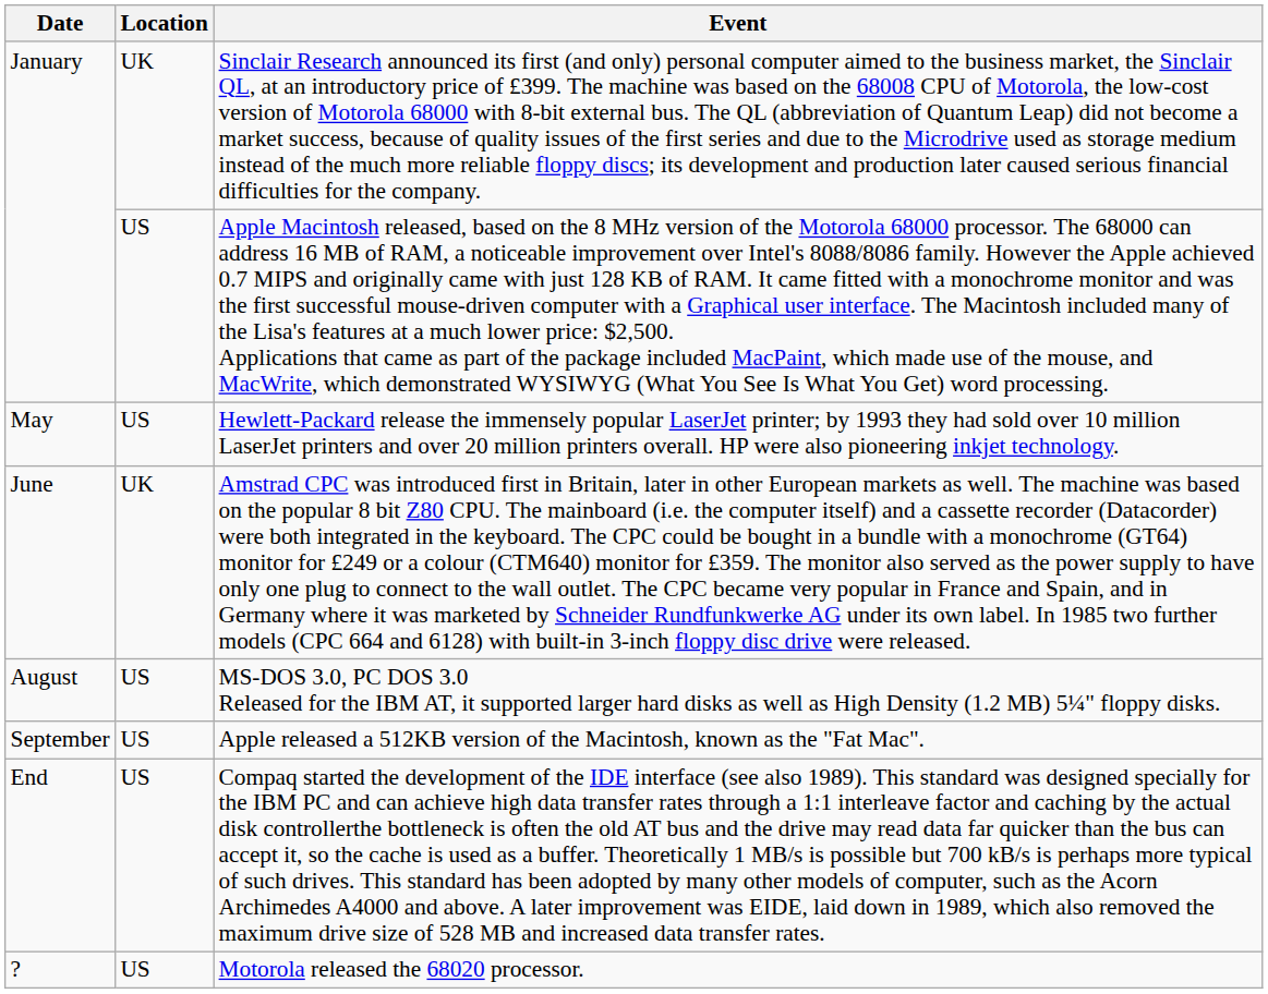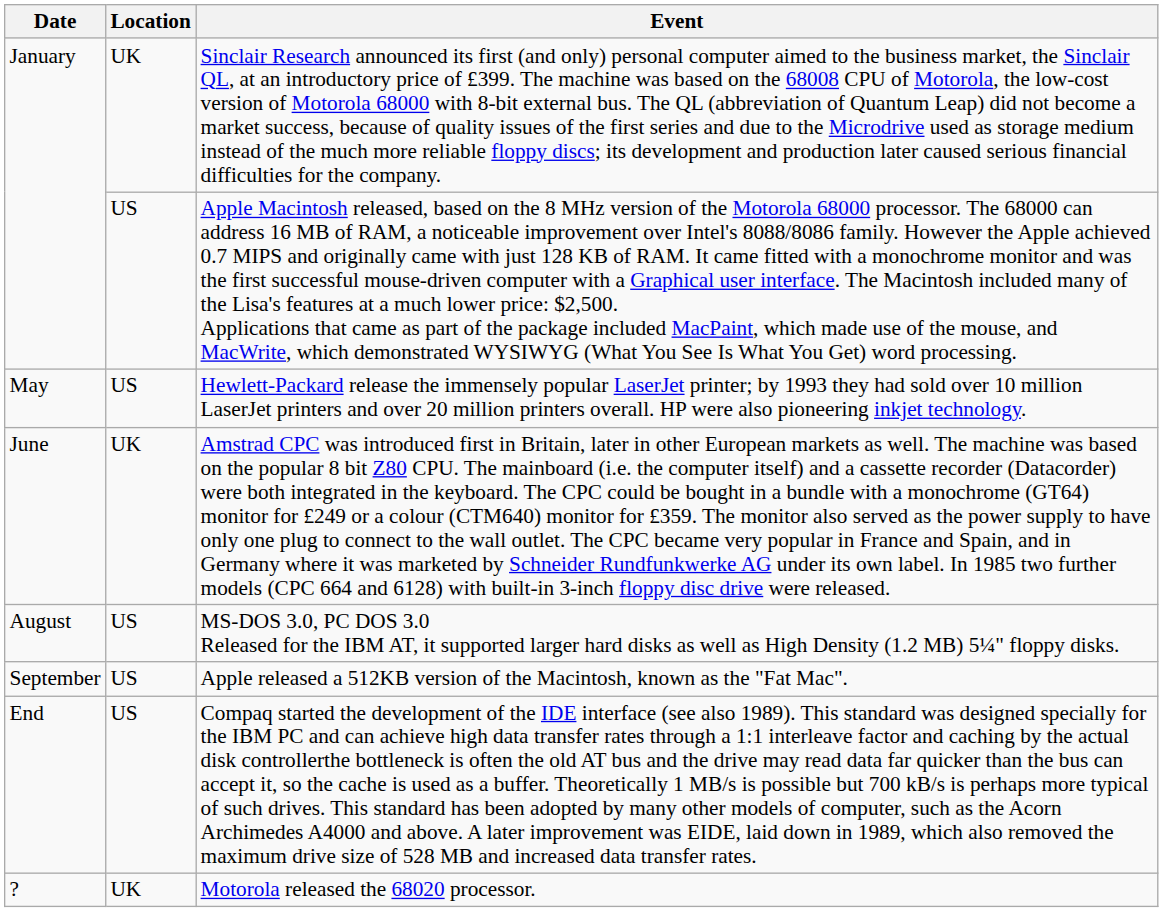 <table class="wikitable sortable">
 <tr>
 <th>Date</th>
 <th>Location</th>
 <th class="unsortable">Event</th>
 </tr>
 <tr valign="top">
 <td rowspan="2">January</td>
 <td>UK</td>
 <td><a href='#'>Sinclair Research</a> announced its first (and only) personal computer aimed to the business market, the <a href='#'>Sinclair QL</a>, at an introductory price of £399. The machine was based on the <a href='#'>68008</a> CPU of <a href='#'>Motorola</a>, the low-cost version of <a href='#'>Motorola 68000</a> with 8-bit external bus. The QL (abbreviation of Quantum Leap) did not become a market success, because of quality issues of the first series and due to the <a href='#'>Microdrive</a> used as storage medium instead of the much more reliable <a href='#'>floppy discs</a>; its development and production later caused serious financial difficulties for the company.</td>
 </tr>
 <tr valign="top">
 <td>US</td>
 <td><a href='#'>Apple Macintosh</a> released, based on the 8 MHz version of the <a href='#'>Motorola 68000</a> processor. The 68000 can address 16 MB of RAM, a noticeable improvement over Intel's 8088/8086 family. However the Apple achieved 0.7 MIPS and originally came with just 128 KB of RAM. It came fitted with a monochrome monitor and was the first successful mouse-driven computer with a <a href='#'>Graphical user interface</a>. The Macintosh included many of the Lisa's features at a much lower price: $2,500.<br>Applications that came as part of the package included <a href='#'>MacPaint</a>, which made use of the mouse, and <a href='#'>MacWrite</a>, which demonstrated WYSIWYG (What You See Is What You Get) word processing.</td>
 </tr>
 <tr valign="top">
 <td>May</td>
 <td>US</td>
 <td><a href='#'>Hewlett-Packard</a> release the immensely popular <a href='#'>LaserJet</a> printer; by 1993 they had sold over 10 million LaserJet printers and over 20 million printers overall. HP were also pioneering <a href='#'>inkjet technology</a>.</td>
 </tr>
 <tr valign="top">
 <td>June</td>
 <td>UK</td>
 <td><a href='#'>Amstrad CPC</a> was introduced first in Britain, later in other European markets as well. The machine was based on the popular 8 bit <a href='#'>Z80</a> CPU. The mainboard (i.e. the computer itself) and a cassette recorder (Datacorder) were both integrated in the keyboard. The CPC could be bought in a bundle with a monochrome (GT64) monitor for £249 or a colour (CTM640) monitor for £359. The monitor also served as the power supply to have only one plug to connect to the wall outlet. The CPC became very popular in France and Spain, and in Germany where it was marketed by <a href='#'>Schneider Rundfunkwerke AG</a> under its own label. In 1985 two further models (CPC 664 and 6128) with built-in 3-inch <a href='#'>floppy disc drive</a> were released.</td>
 </tr>
 <tr valign="top">
 <td>August</td>
 <td>US</td>
 <td>MS-DOS 3.0, PC DOS 3.0<br>Released for the IBM AT, it supported larger hard disks as well as High Density (1.2 MB) 5¼" floppy disks.</td>
 </tr>
 <tr valign="top">
 <td>September</td>
 <td>US</td>
 <td>Apple released a 512KB version of the Macintosh, known as the "Fat Mac".</td>
 </tr>
 <tr valign="top">
 <td>End</td>
 <td>US</td>
 <td>Compaq started the development of the <a href='#'>IDE</a> interface (see also 1989). This standard was designed specially for the IBM PC and can achieve high data transfer rates through a 1:1 interleave factor and caching by the actual disk controllerthe bottleneck is often the old AT bus and the drive may read data far quicker than the bus can accept it, so the cache is used as a buffer. Theoretically 1 MB/s is possible but 700 kB/s is perhaps more typical of such drives. This standard has been adopted by many other models of computer, such as the Acorn Archimedes A4000 and above. A later improvement was EIDE, laid down in 1989, which also removed the maximum drive size of 528 MB and increased data transfer rates.</td>
 </tr>
 <tr valign="top">
 <td>?</td>
-<td>US</td>
+<td>UK</td>
 <td><a href='#'>Motorola</a> released the <a href='#'>68020</a> processor.</td>
 </tr>
 </table>
